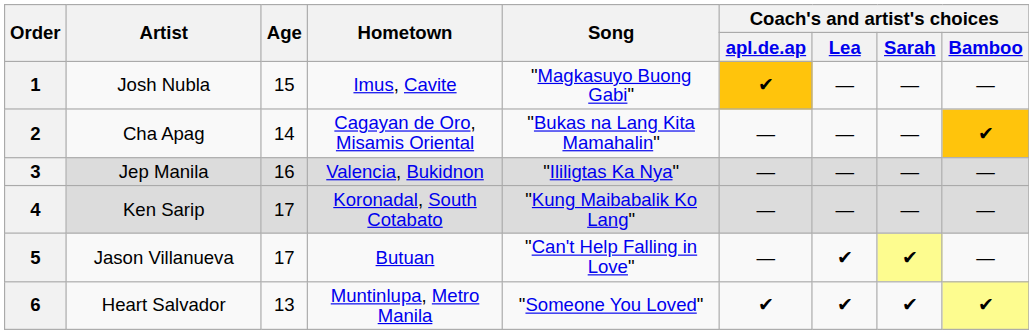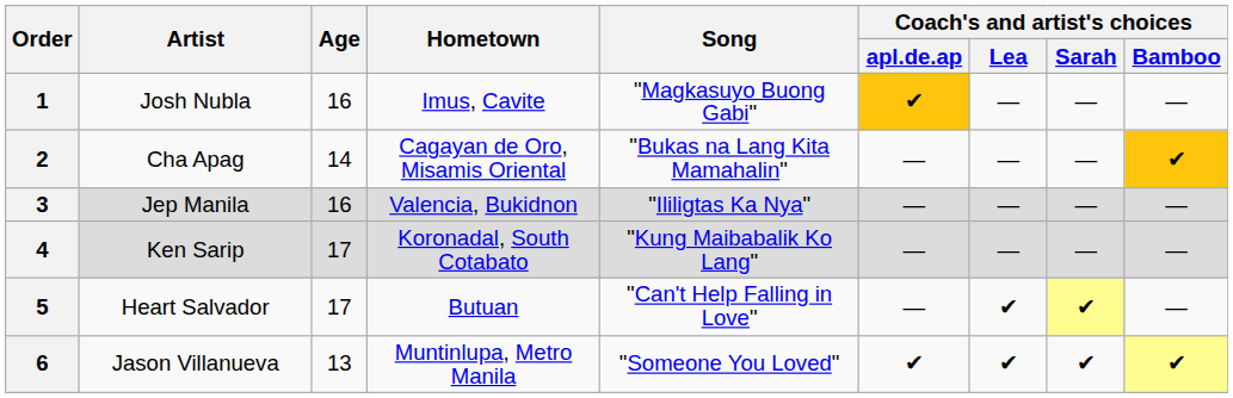 <table class="wikitable" style="text-align:center; line-height:17px; width:100%;">
 <tr>
 <th rowspan="2" scope="col" style="width:04%;">Order</th>
 <th rowspan="2" scope="col" style="width:18%;">Artist</th>
 <th rowspan="2" scope="col" style="width:04%;">Age</th>
 <th rowspan="2" scope="col" style="width:18%;">Hometown</th>
 <th rowspan="2" scope="col" style="width:20%;">Song</th>
 <th colspan="4" scope="col" style="width:24%;">Coach's and artist's choices</th>
 </tr>
 <tr>
 <th style="width:06%;"><a href='#'>apl.de.ap</a></th>
 <th style="width:06%;"><a href='#'>Lea</a></th>
 <th style="width:06%;"><a href='#'>Sarah</a></th>
 <th style="width:06%;"><a href='#'>Bamboo</a></th>
 </tr>
 <tr>
 <th>1</th>
 <td>Josh Nubla</td>
-<td>15</td>
+<td>16</td>
 <td><a href='#'>Imus</a>, <a href='#'>Cavite</a></td>
 <td>"<a href='#'>Magkasuyo Buong Gabi</a>"</td>
 <td style="background:#ffc40c;">✔</td>
 <td>—</td>
 <td>—</td>
 <td>—</td>
 </tr>
 <tr>
 <th>2</th>
 <td>Cha Apag</td>
 <td>14</td>
 <td><a href='#'>Cagayan de Oro</a>, <a href='#'>Misamis Oriental</a></td>
 <td>"<a href='#'>Bukas na Lang Kita Mamahalin</a>"</td>
 <td>—</td>
 <td>—</td>
 <td>—</td>
 <td style="background:#ffc40c;">✔</td>
 </tr>
 <tr>
 <th>3</th>
 <td style="background:#dcdcdc;">Jep Manila</td>
 <td style="background:#dcdcdc;">16</td>
 <td style="background:#dcdcdc;"><a href='#'>Valencia</a>, <a href='#'>Bukidnon</a></td>
 <td style="background:#dcdcdc;">"<a href='#'>Ililigtas Ka Nya</a>"</td>
 <td style="background:#dcdcdc;">—</td>
 <td style="background:#dcdcdc;">—</td>
 <td style="background:#dcdcdc;">—</td>
 <td style="background:#dcdcdc;">—</td>
 </tr>
 <tr>
 <th>4</th>
 <td style="background:#dcdcdc;">Ken Sarip</td>
 <td style="background:#dcdcdc;">17</td>
 <td style="background:#dcdcdc;"><a href='#'>Koronadal</a>, <a href='#'>South Cotabato</a></td>
 <td style="background:#dcdcdc;">"<a href='#'>Kung Maibabalik Ko Lang</a>"</td>
 <td style="background:#dcdcdc;">—</td>
 <td style="background:#dcdcdc;">—</td>
 <td style="background:#dcdcdc;">—</td>
 <td style="background:#dcdcdc;">—</td>
 </tr>
 <tr>
 <th>5</th>
-<td>Jason Villanueva</td>
+<td>Heart Salvador</td>
 <td>17</td>
 <td><a href='#'>Butuan</a></td>
 <td>"<a href='#'>Can't Help Falling in Love</a>"</td>
 <td>—</td>
 <td>✔</td>
 <td style="background:#fdfc8f;">✔</td>
 <td>—</td>
 </tr>
 <tr>
 <th>6</th>
-<td>Heart Salvador</td>
+<td>Jason Villanueva</td>
 <td>13</td>
 <td><a href='#'>Muntinlupa</a>, <a href='#'>Metro Manila</a></td>
 <td>"<a href='#'>Someone You Loved</a>"</td>
 <td>✔</td>
 <td>✔</td>
 <td>✔</td>
 <td style="background:#fdfc8f;">✔</td>
 </tr>
 </table>
